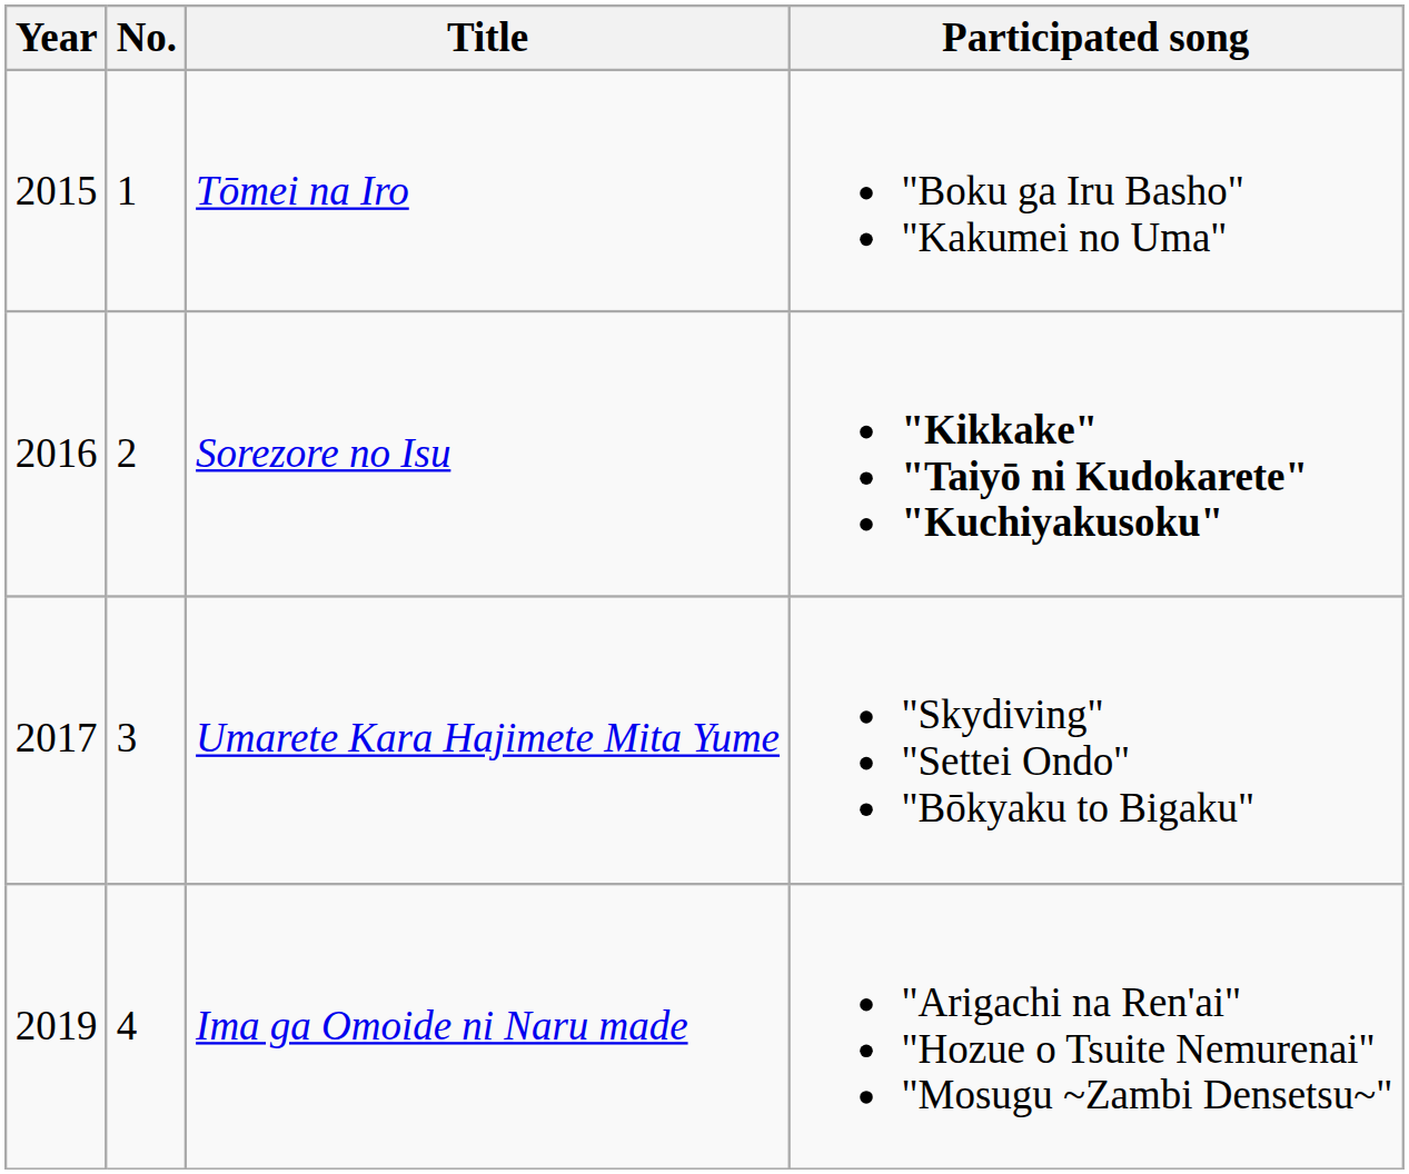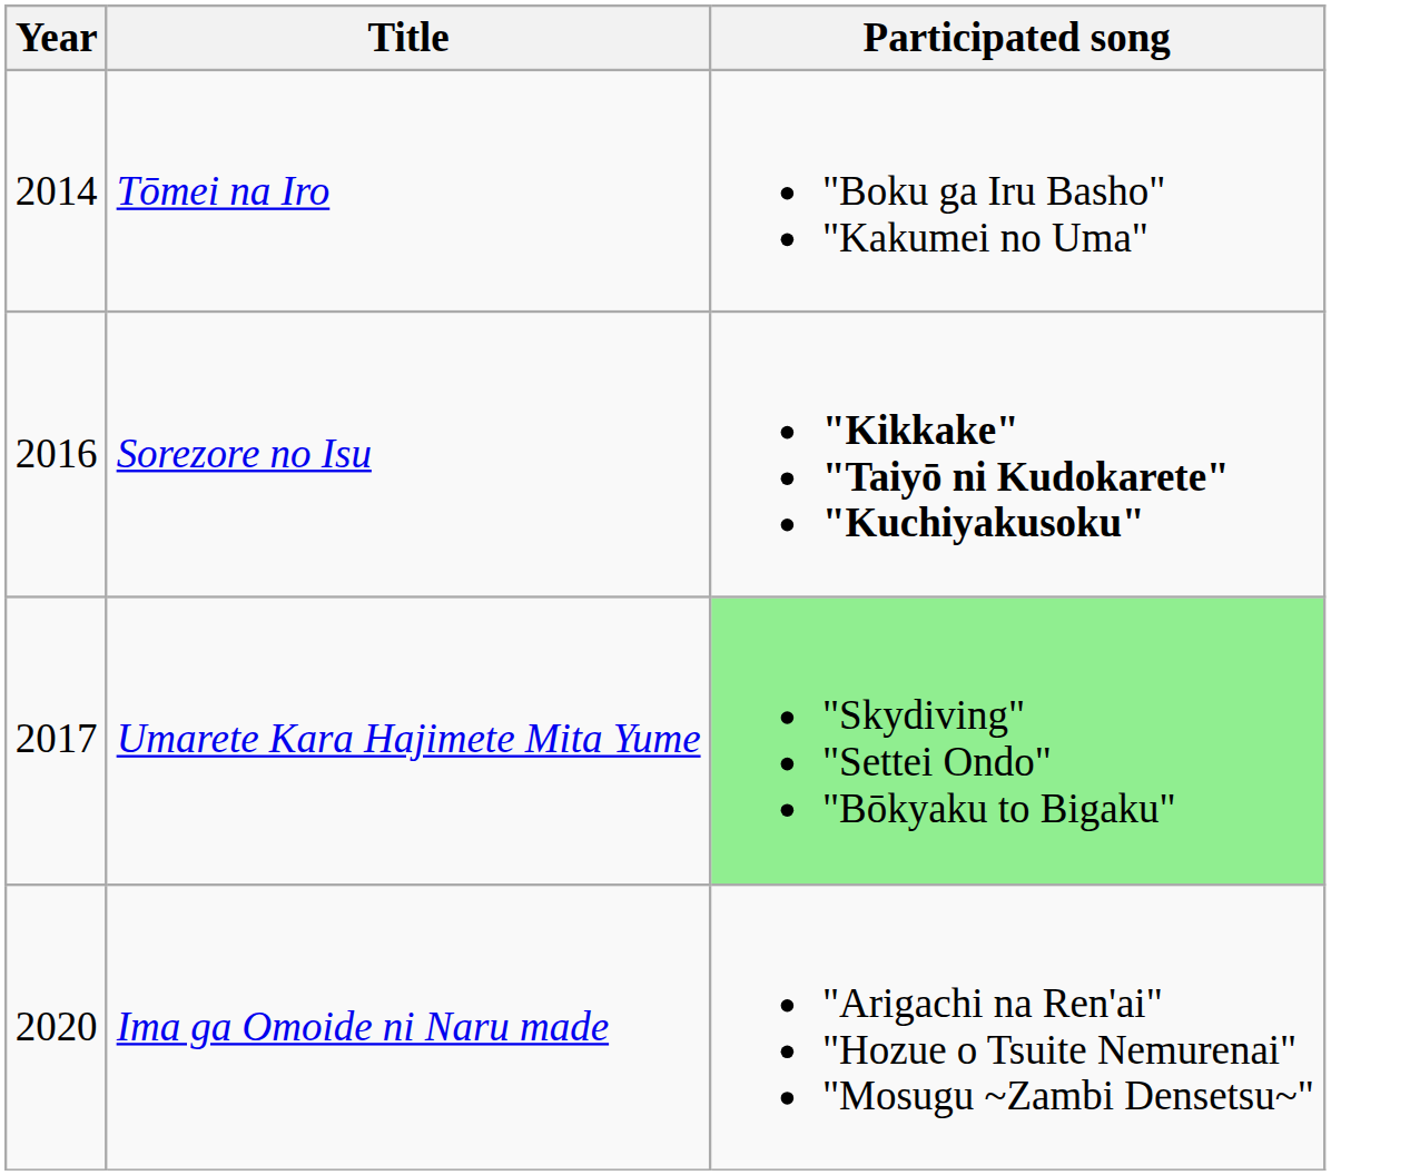 <table class="wikitable sortable">
 <tr>
 <th>Year</th>
-<th data-sort-type="number">No.</th>
 <th>Title</th>
 <th class="unsortable">Participated song</th>
 </tr>
 <tr>
-<td>2015</td>
-<td>1</td>
+<td>2014</td>
 <td><em><a href='#'>Tōmei na Iro</a></em></td>
 <td><br><ul><li>"Boku ga Iru Basho"</li><li>"Kakumei no Uma"</li></ul></td>
 </tr>
 <tr>
 <td>2016</td>
-<td>2</td>
 <td><em><a href='#'>Sorezore no Isu</a></em></td>
 <td><strong><br><ul><li>"Kikkake"</li><li>"Taiyō ni Kudokarete"</li><li>"Kuchiyakusoku"</li></ul></strong></td>
 </tr>
 <tr>
 <td>2017</td>
-<td>3</td>
 <td><em><a href='#'>Umarete Kara Hajimete Mita Yume</a></em></td>
-<td><br><ul><li>"Skydiving"</li><li>"Settei Ondo"</li><li>"Bōkyaku to Bigaku"</li></ul></td>
+<td style="background: lightgreen;"><br><ul><li>"Skydiving"</li><li>"Settei Ondo"</li><li>"Bōkyaku to Bigaku"</li></ul></td>
 </tr>
 <tr>
-<td>2019</td>
-<td>4</td>
+<td>2020</td>
 <td><em><a href='#'>Ima ga Omoide ni Naru made</a></em></td>
 <td><br><ul><li>"Arigachi na Ren'ai"</li><li>"Hozue o Tsuite Nemurenai"</li><li>"Mosugu ~Zambi Densetsu~"</li></ul></td>
 </tr>
 </table>
